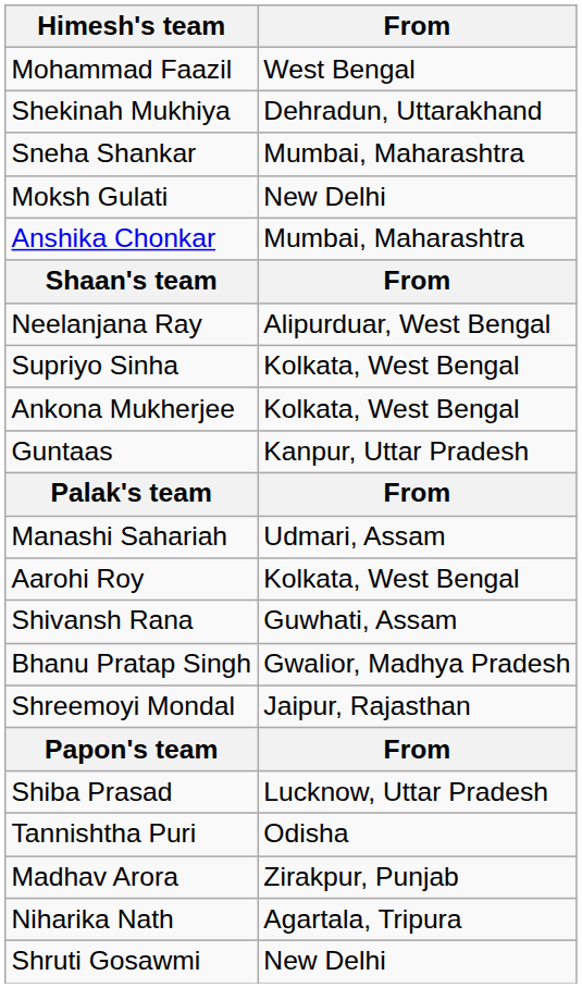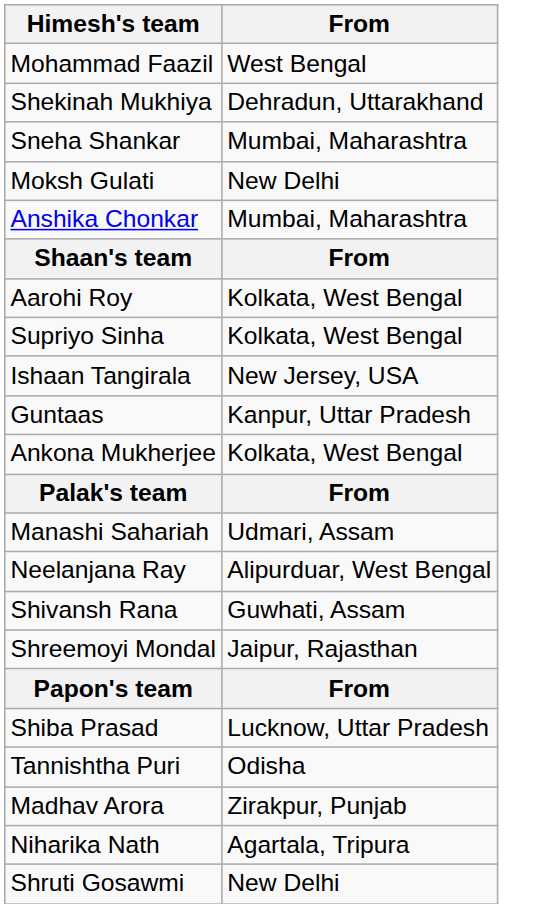 <table class="wikitable sortable plainrowheaders">
 <tr>
 <th>Himesh's team</th>
 <th>From</th>
 </tr>
 <tr>
 <td>Mohammad Faazil</td>
 <td>West Bengal</td>
 </tr>
 <tr>
 <td>Shekinah Mukhiya</td>
 <td>Dehradun, Uttarakhand</td>
 </tr>
 <tr>
 <td>Sneha Shankar</td>
 <td>Mumbai, Maharashtra</td>
 </tr>
 <tr>
 <td>Moksh Gulati</td>
 <td>New Delhi</td>
 </tr>
 <tr>
 <td><a href='#'>Anshika Chonkar</a></td>
 <td>Mumbai, Maharashtra</td>
 </tr>
 <tr>
 <th>Shaan's team</th>
 <th>From</th>
 </tr>
 <tr>
-<td>Neelanjana Ray</td>
-<td>Alipurduar, West Bengal</td>
+<td>Aarohi Roy</td>
+<td>Kolkata, West Bengal</td>
 </tr>
 <tr>
 <td>Supriyo Sinha</td>
 <td>Kolkata, West Bengal</td>
 </tr>
 <tr>
-<td>Ankona Mukherjee</td>
-<td>Kolkata, West Bengal</td>
+<td>Ishaan Tangirala</td>
+<td>New Jersey, USA</td>
 </tr>
 <tr>
 <td>Guntaas</td>
 <td>Kanpur, Uttar Pradesh</td>
+</tr>
+<tr>
+<td>Ankona Mukherjee</td>
+<td>Kolkata, West Bengal</td>
 </tr>
 <tr>
 <th>Palak's team</th>
 <th>From</th>
 </tr>
 <tr>
 <td>Manashi Sahariah</td>
 <td>Udmari, Assam</td>
 </tr>
 <tr>
-<td>Aarohi Roy</td>
-<td>Kolkata, West Bengal</td>
+<td>Neelanjana Ray</td>
+<td>Alipurduar, West Bengal</td>
 </tr>
 <tr>
 <td>Shivansh Rana</td>
 <td>Guwhati, Assam</td>
-</tr>
-<tr>
-<td>Bhanu Pratap Singh</td>
-<td>Gwalior, Madhya Pradesh</td>
 </tr>
 <tr>
 <td>Shreemoyi Mondal</td>
 <td>Jaipur, Rajasthan</td>
 </tr>
 <tr>
 <th>Papon's team</th>
 <th>From</th>
 </tr>
 <tr>
 <td>Shiba Prasad</td>
 <td>Lucknow, Uttar Pradesh</td>
 </tr>
 <tr>
 <td>Tannishtha Puri</td>
 <td>Odisha</td>
 </tr>
 <tr>
 <td>Madhav Arora</td>
 <td>Zirakpur, Punjab</td>
 </tr>
 <tr>
 <td>Niharika Nath</td>
 <td>Agartala, Tripura</td>
 </tr>
 <tr>
 <td>Shruti Gosawmi</td>
 <td>New Delhi</td>
 </tr>
 </table>
